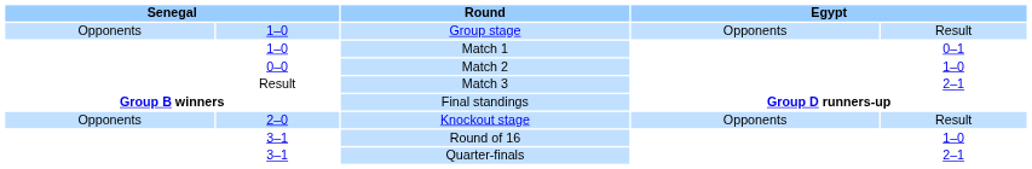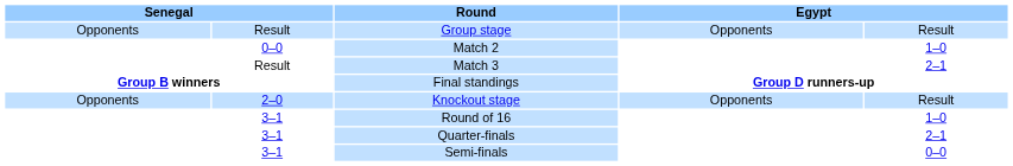 <table style="width:100%; text-align:center;">
 <tr style="vertical-align:top; background:#99CCFF;">
 <th colspan="2">Senegal</th>
 <th>Round</th>
 <th colspan="2">Egypt</th>
 </tr>
 <tr style="vertical-align:top; background:#C1E0FF;">
 <td>Opponents</td>
-<td><a href='#'>1–0</a></td>
+<td>Result</td>
 <td><a href='#'>Group stage</a></td>
 <td>Opponents</td>
 <td>Result</td>
-</tr>
-<tr>
-<td style="text-align:left;"></td>
-<td><a href='#'>1–0</a></td>
-<td style="background:#C1E0FF;">Match 1</td>
-<td style="text-align:left;"></td>
-<td><a href='#'>0–1</a></td>
 </tr>
 <tr>
 <td style="text-align:left;"></td>
 <td><a href='#'>0–0</a></td>
 <td style="background:#C1E0FF;">Match 2</td>
 <td style="text-align:left;"></td>
 <td><a href='#'>1–0</a></td>
 </tr>
 <tr>
 <td style="text-align:left;"></td>
 <td>Result</td>
 <td style="background:#C1E0FF;">Match 3</td>
 <td style="text-align:left;"></td>
 <td><a href='#'>2–1</a> </td>
 </tr>
 <tr>
 <td colspan="2" style="text-align:center;"><strong><a href='#'>Group B</a> winners</strong><br><div></div></td>
 <td style="background:#C1E0FF;">Final standings</td>
 <td colspan="2" style="text-align:center;"><strong><a href='#'>Group D</a> runners-up</strong><br><div></div></td>
 </tr>
 <tr style="vertical-align:top; background:#C1E0FF;">
 <td>Opponents</td>
 <td><a href='#'>2–0</a></td>
 <td><a href='#'>Knockout stage</a></td>
 <td>Opponents</td>
 <td>Result</td>
 </tr>
 <tr>
 <td style="text-align:left;"></td>
 <td><a href='#'>3–1</a></td>
 <td style="background:#C1E0FF;">Round of 16</td>
 <td style="text-align:left;"></td>
 <td><a href='#'>1–0</a></td>
 </tr>
 <tr>
 <td style="text-align:left;"></td>
 <td><a href='#'>3–1</a></td>
 <td style="background:#C1E0FF;">Quarter-finals</td>
 <td style="text-align:left;"></td>
 <td><a href='#'>2–1</a> </td>
 </tr>
+<tr>
+<td style="text-align:left;"></td>
+<td><a href='#'>3–1</a></td>
+<td style="background:#C1E0FF;">Semi-finals</td>
+<td style="text-align:left;"></td>
+<td><a href='#'>0–0</a>  </td>
+</tr>
 </table>
